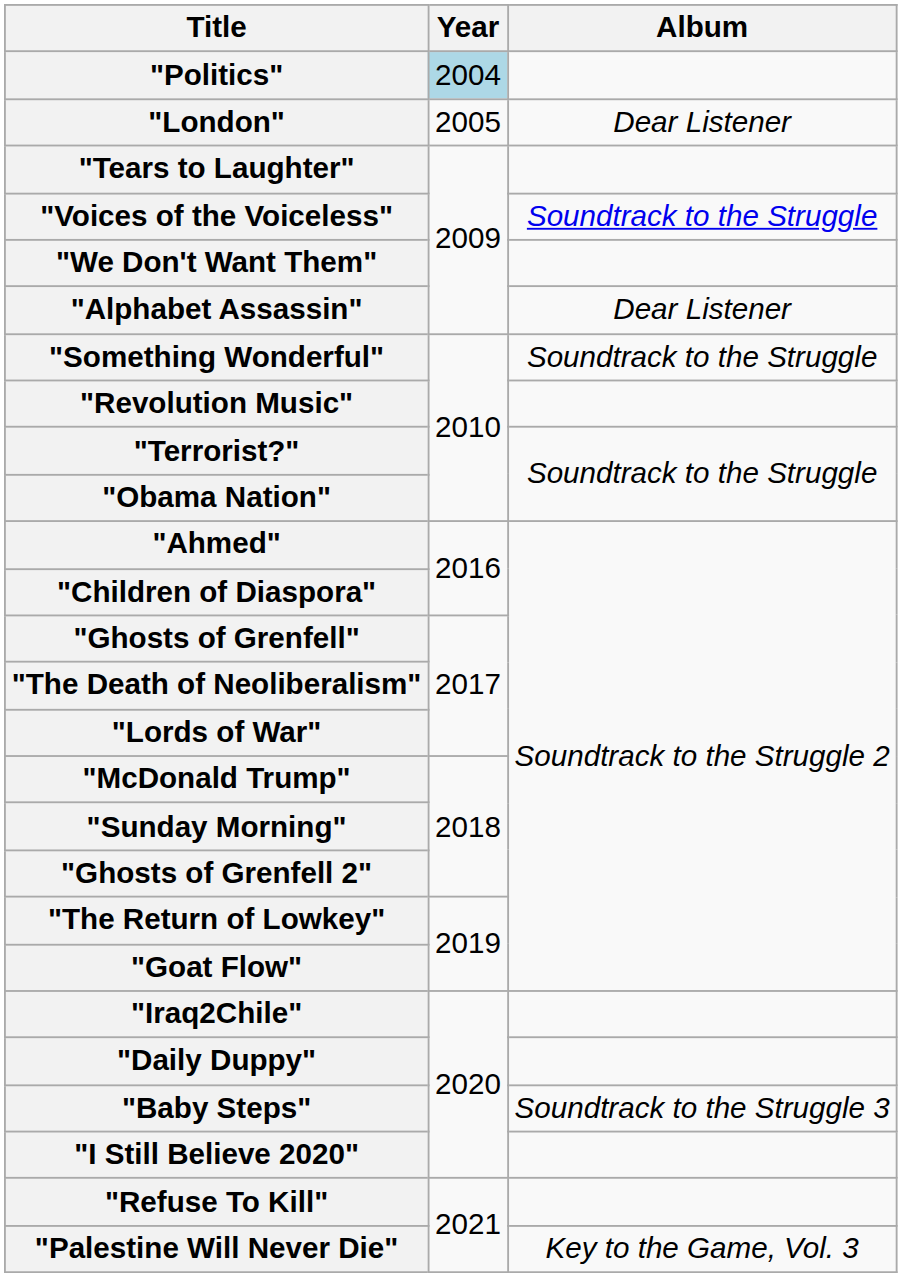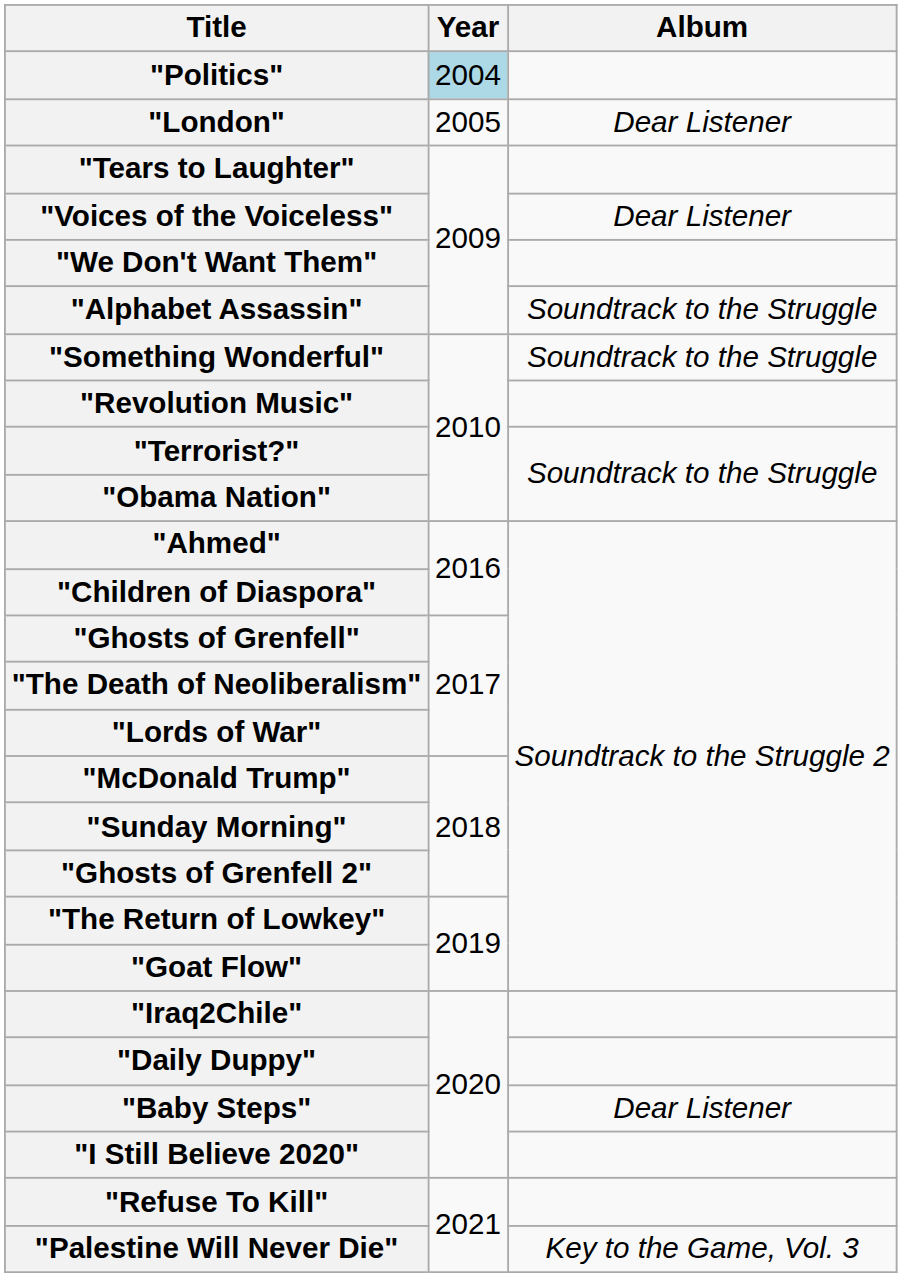 <table class="wikitable plainrowheaders" style="text-align:center;">
 <tr>
 <th>Title</th>
 <th>Year</th>
 <th>Album</th>
 </tr>
 <tr>
 <th scope="row">"Politics"</th>
 <td style="background: lightblue;">2004</td>
 <td></td>
 </tr>
 <tr>
 <th scope="row">"London"</th>
 <td>2005</td>
 <td><em>Dear Listener</em></td>
 </tr>
 <tr>
 <th scope="row">"Tears to Laughter"</th>
 <td rowspan="4">2009</td>
 <td></td>
 </tr>
 <tr>
 <th scope="row">"Voices of the Voiceless"<br></th>
-<td><em><a href='#'>Soundtrack to the Struggle</a></em></td>
+<td><em>Dear Listener</em></td>
 </tr>
 <tr>
 <th scope="row">"We Don't Want Them"</th>
 <td></td>
 </tr>
 <tr>
 <th scope="row">"Alphabet Assassin"</th>
-<td><em>Dear Listener</em></td>
+<td><em>Soundtrack to the Struggle</em></td>
 </tr>
 <tr>
 <th scope="row">"Something Wonderful"</th>
 <td rowspan="4">2010</td>
 <td><em>Soundtrack to the Struggle</em></td>
 </tr>
 <tr>
 <th scope="row">"Revolution Music"<br></th>
 <td></td>
 </tr>
 <tr>
 <th scope="row">"Terrorist?"</th>
 <td rowspan="2"><em>Soundtrack to the Struggle</em></td>
 </tr>
 <tr>
 <th scope="row">"Obama Nation"</th>
 </tr>
 <tr>
 <th scope="row">"Ahmed"<br></th>
 <td rowspan="2">2016</td>
 <td rowspan="10"><em>Soundtrack to the Struggle 2</em></td>
 </tr>
 <tr>
 <th scope="row">"Children of Diaspora"<br></th>
 </tr>
 <tr>
 <th scope="row">"Ghosts of Grenfell"<br></th>
 <td rowspan="3">2017</td>
 </tr>
 <tr>
 <th scope="row">"The Death of Neoliberalism"</th>
 </tr>
 <tr>
 <th scope="row">"Lords of War"<br></th>
 </tr>
 <tr>
 <th scope="row">"McDonald Trump"</th>
 <td rowspan="3">2018</td>
 </tr>
 <tr>
 <th scope="row">"Sunday Morning"<br></th>
 </tr>
 <tr>
 <th scope="row">"Ghosts of Grenfell 2"<br></th>
 </tr>
 <tr>
 <th scope="row">"The Return of Lowkey"</th>
 <td rowspan="2">2019</td>
 </tr>
 <tr>
 <th scope="row">"Goat Flow"</th>
 </tr>
 <tr>
 <th scope="row">"Iraq2Chile"<br></th>
 <td rowspan="4">2020</td>
 <td></td>
 </tr>
 <tr>
 <th scope="row">"Daily Duppy"</th>
 <td></td>
 </tr>
 <tr>
 <th scope="row">"Baby Steps"</th>
-<td><em>Soundtrack to the Struggle 3</em></td>
+<td><em>Dear Listener</em></td>
 </tr>
 <tr>
 <th scope="row">"I Still Believe 2020"</th>
 <td></td>
 </tr>
 <tr>
 <th scope="row">"Refuse To Kill"</th>
 <td rowspan="2">2021</td>
 <td></td>
 </tr>
 <tr>
 <th scope="row">"Palestine Will Never Die"</th>
 <td><em>Key to the Game, Vol. 3</em></td>
 </tr>
 </table>
